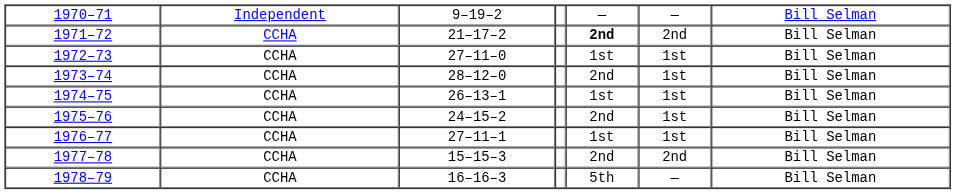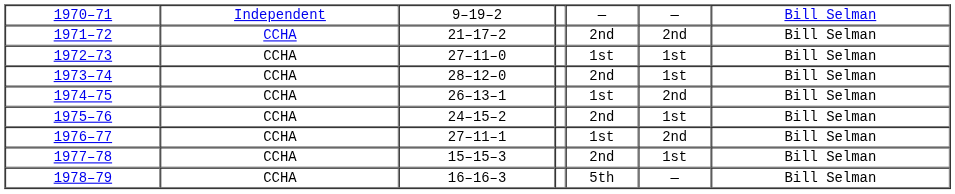 <table cellpadding="1" border="1" cellspacing="0" width="70%">
 <tr align="center">
 <td><a href='#'>1970–71</a></td>
 <td><a href='#'>Independent</a></td>
 <td>9–19–2</td>
 <td></td>
 <td>—</td>
 <td>—</td>
 <td><a href='#'>Bill Selman</a></td>
 </tr>
 <tr align="center">
 <td><a href='#'>1971–72</a></td>
 <td><a href='#'>CCHA</a></td>
 <td>21–17–2</td>
 <td></td>
-<td><strong>2nd</strong></td>
+<td>2nd</td>
 <td>2nd</td>
 <td>Bill Selman</td>
 </tr>
 <tr align="center">
 <td><a href='#'>1972–73</a></td>
 <td>CCHA</td>
 <td>27–11–0</td>
 <td></td>
 <td>1st</td>
 <td>1st</td>
 <td>Bill Selman</td>
 </tr>
 <tr align="center">
 <td><a href='#'>1973–74</a></td>
 <td>CCHA</td>
 <td>28–12–0</td>
 <td></td>
 <td>2nd</td>
 <td>1st</td>
 <td>Bill Selman</td>
 </tr>
 <tr align="center">
 <td><a href='#'>1974–75</a></td>
 <td>CCHA</td>
 <td>26–13–1</td>
 <td></td>
 <td>1st</td>
-<td>1st</td>
+<td>2nd</td>
 <td>Bill Selman</td>
 </tr>
 <tr align="center">
 <td><a href='#'>1975–76</a></td>
 <td>CCHA</td>
 <td>24–15–2</td>
 <td></td>
 <td>2nd</td>
 <td>1st</td>
 <td>Bill Selman</td>
 </tr>
 <tr align="center">
 <td><a href='#'>1976–77</a></td>
 <td>CCHA</td>
 <td>27–11–1</td>
 <td></td>
 <td>1st</td>
-<td>1st</td>
+<td>2nd</td>
 <td>Bill Selman</td>
 </tr>
 <tr align="center">
 <td><a href='#'>1977–78</a></td>
 <td>CCHA</td>
 <td>15–15–3</td>
 <td></td>
 <td>2nd</td>
-<td>2nd</td>
+<td>1st</td>
 <td>Bill Selman</td>
 </tr>
 <tr align="center">
 <td><a href='#'>1978–79</a></td>
 <td>CCHA</td>
 <td>16–16–3</td>
 <td></td>
 <td>5th</td>
 <td>—</td>
 <td>Bill Selman</td>
 </tr>
 <tr align="center">
 </tr>
 <tr align=center>
 </tr>
 </table>
